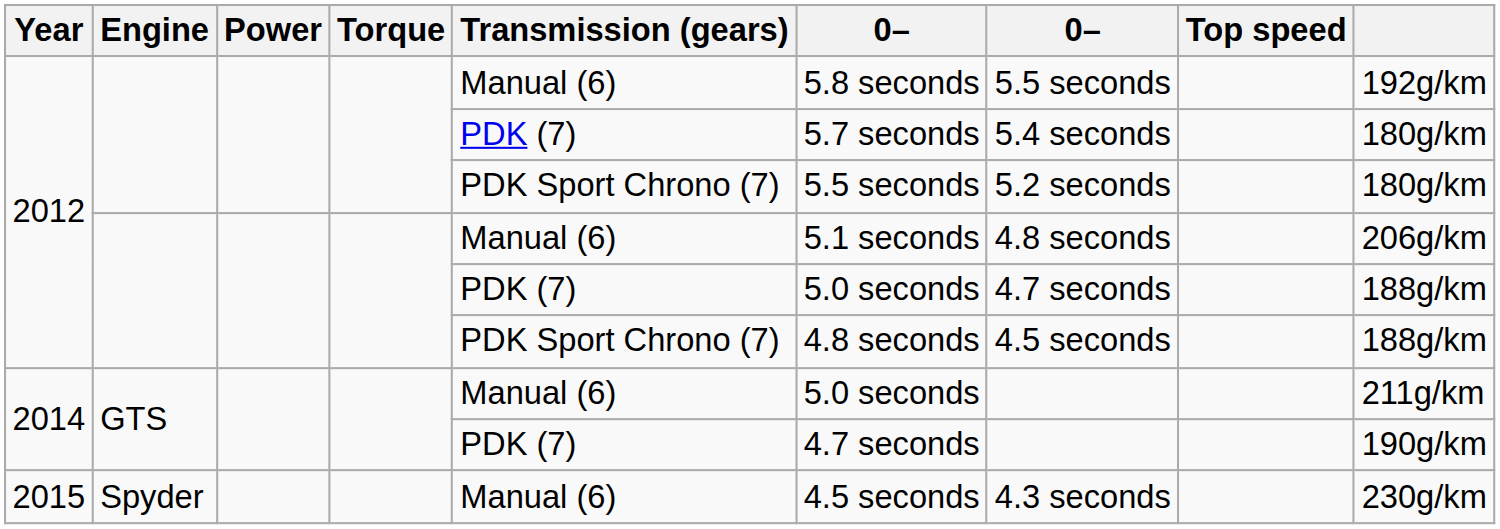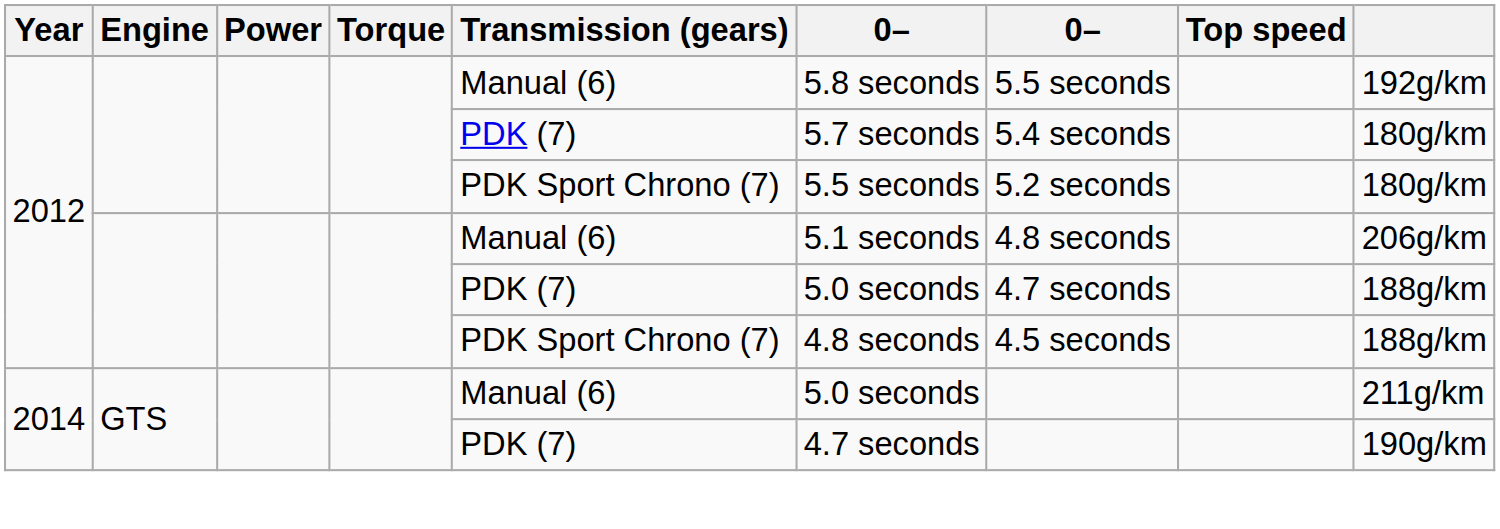 <table class=wikitable>
 <tr>
 <th>Year</th>
 <th>Engine</th>
 <th>Power</th>
 <th>Torque</th>
 <th>Transmission (gears)</th>
 <th>0–</th>
 <th>0–</th>
 <th>Top speed</th>
 <th></th>
 </tr>
 <tr>
 <td rowspan=6>2012</td>
 <td rowspan=3></td>
 <td rowspan=3></td>
 <td rowspan=3></td>
 <td>Manual (6)</td>
 <td>5.8 seconds</td>
 <td>5.5 seconds</td>
 <td></td>
 <td>192g/km</td>
 </tr>
 <tr>
 <td><a href='#'>PDK</a> (7)</td>
 <td>5.7 seconds</td>
 <td>5.4 seconds</td>
 <td></td>
 <td>180g/km</td>
 </tr>
 <tr>
 <td>PDK Sport Chrono (7)</td>
 <td>5.5 seconds</td>
 <td>5.2 seconds</td>
 <td></td>
 <td>180g/km</td>
 </tr>
 <tr>
 <td rowspan=3></td>
 <td rowspan=3></td>
 <td rowspan=3></td>
 <td>Manual (6)</td>
 <td>5.1 seconds</td>
 <td>4.8 seconds</td>
 <td></td>
 <td>206g/km</td>
 </tr>
 <tr>
 <td>PDK (7)</td>
 <td>5.0 seconds</td>
 <td>4.7 seconds</td>
 <td></td>
 <td>188g/km</td>
 </tr>
 <tr>
 <td>PDK Sport Chrono (7)</td>
 <td>4.8 seconds</td>
 <td>4.5 seconds</td>
 <td></td>
 <td>188g/km</td>
 </tr>
 <tr>
 <td rowspan=2>2014</td>
 <td rowspan=2> GTS</td>
 <td rowspan=2></td>
 <td rowspan=2></td>
 <td>Manual (6)</td>
 <td>5.0 seconds</td>
 <td></td>
 <td></td>
 <td>211g/km</td>
 </tr>
 <tr>
 <td>PDK (7)</td>
 <td>4.7 seconds</td>
 <td></td>
 <td></td>
 <td>190g/km</td>
 </tr>
-<tr>
-<td>2015</td>
-<td> Spyder</td>
-<td></td>
-<td></td>
-<td>Manual (6)</td>
-<td>4.5 seconds</td>
-<td>4.3 seconds</td>
-<td></td>
-<td>230g/km</td>
-</tr>
 </table>
